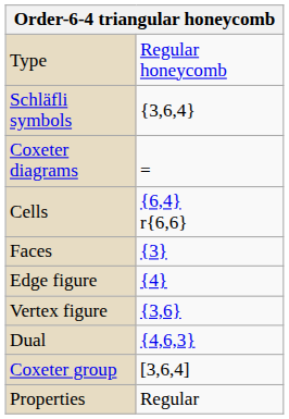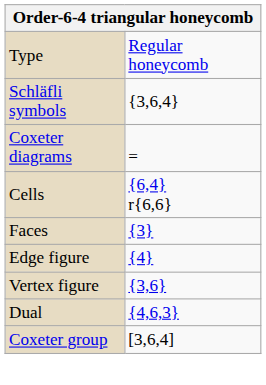 <table class="wikitable" align="right" style="margin-left:10px" width=240>
 <tr>
 <th bgcolor=#e7dcc3 colspan=2>Order-6-4 triangular honeycomb</th>
 </tr>
 <tr>
 <td bgcolor=#e7dcc3>Type</td>
 <td><a href='#'>Regular honeycomb</a></td>
 </tr>
 <tr>
 <td bgcolor=#e7dcc3><a href='#'>Schläfli symbols</a></td>
 <td>{3,6,4}</td>
 </tr>
 <tr>
 <td bgcolor=#e7dcc3><a href='#'>Coxeter diagrams</a></td>
 <td><br> = </td>
 </tr>
 <tr>
 <td bgcolor=#e7dcc3>Cells</td>
 <td><a href='#'>{6,4}</a> <br>r{6,6} </td>
 </tr>
 <tr>
 <td bgcolor=#e7dcc3>Faces</td>
 <td><a href='#'>{3}</a></td>
 </tr>
 <tr>
 <td bgcolor=#e7dcc3>Edge figure</td>
 <td><a href='#'>{4}</a></td>
 </tr>
 <tr>
 <td bgcolor=#e7dcc3>Vertex figure</td>
 <td><a href='#'>{3,6}</a> </td>
 </tr>
 <tr>
 <td bgcolor=#e7dcc3>Dual</td>
 <td><a href='#'>{4,6,3}</a></td>
 </tr>
 <tr>
 <td bgcolor=#e7dcc3><a href='#'>Coxeter group</a></td>
 <td>[3,6,4]</td>
 </tr>
-<tr>
-<td bgcolor=#e7dcc3>Properties</td>
-<td>Regular</td>
-</tr>
 </table>
